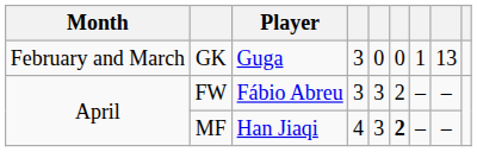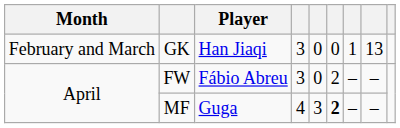 <table class="wikitable sortable" style="text-align:center; font-size:95%;">
 <tr>
 <th>Month</th>
 <th></th>
 <th>Player</th>
 <th></th>
 <th></th>
 <th></th>
 <th></th>
 <th></th>
 <th class="unsortable"></th>
 </tr>
 <tr>
 <td data-sort-value="1">February and March</td>
 <td>GK</td>
-<td style="text-align:left;" data-sort-value="Guga"> <a href='#'>Guga</a></td>
+<td style="text-align:left;" data-sort-value="Han"> <a href='#'>Han Jiaqi</a></td>
 <td>3</td>
 <td>0</td>
 <td>0</td>
 <td>1</td>
 <td>13</td>
 <td></td>
 </tr>
 <tr>
 <td rowspan="2", data-sort-value="2">April</td>
 <td>FW</td>
 <td style="text-align:left;" data-sort-value="Abreu"> <a href='#'>Fábio Abreu</a></td>
 <td>3</td>
-<td>3</td>
+<td>0</td>
 <td>2</td>
 <td>–</td>
 <td>–</td>
 <td rowspan="2"></td>
 </tr>
 <tr>
 <td>MF</td>
-<td style="text-align:left;" data-sort-value="Han"> <a href='#'>Han Jiaqi</a></td>
+<td style="text-align:left;" data-sort-value="Guga"> <a href='#'>Guga</a></td>
 <td>4</td>
 <td>3</td>
 <td><strong>2</strong></td>
 <td>–</td>
 <td>–</td>
 </tr>
 </table>
